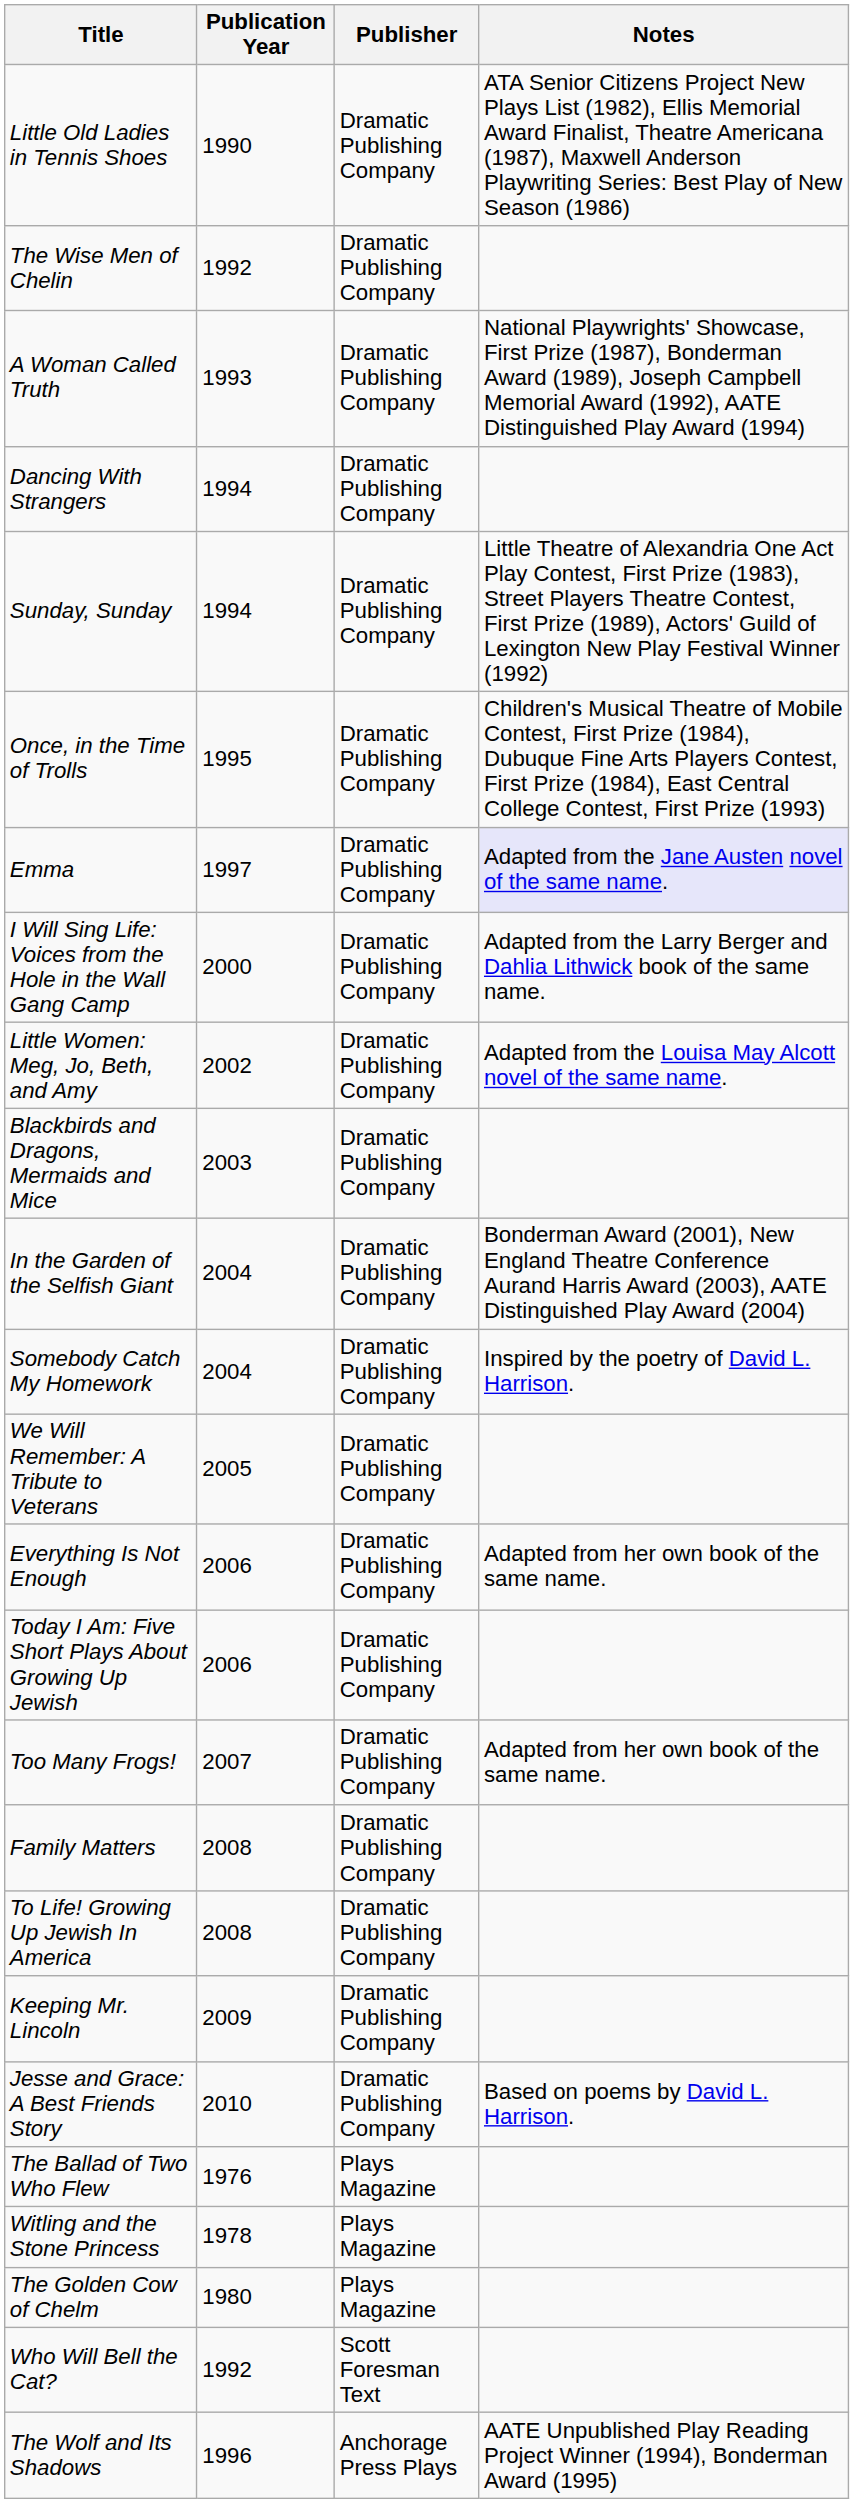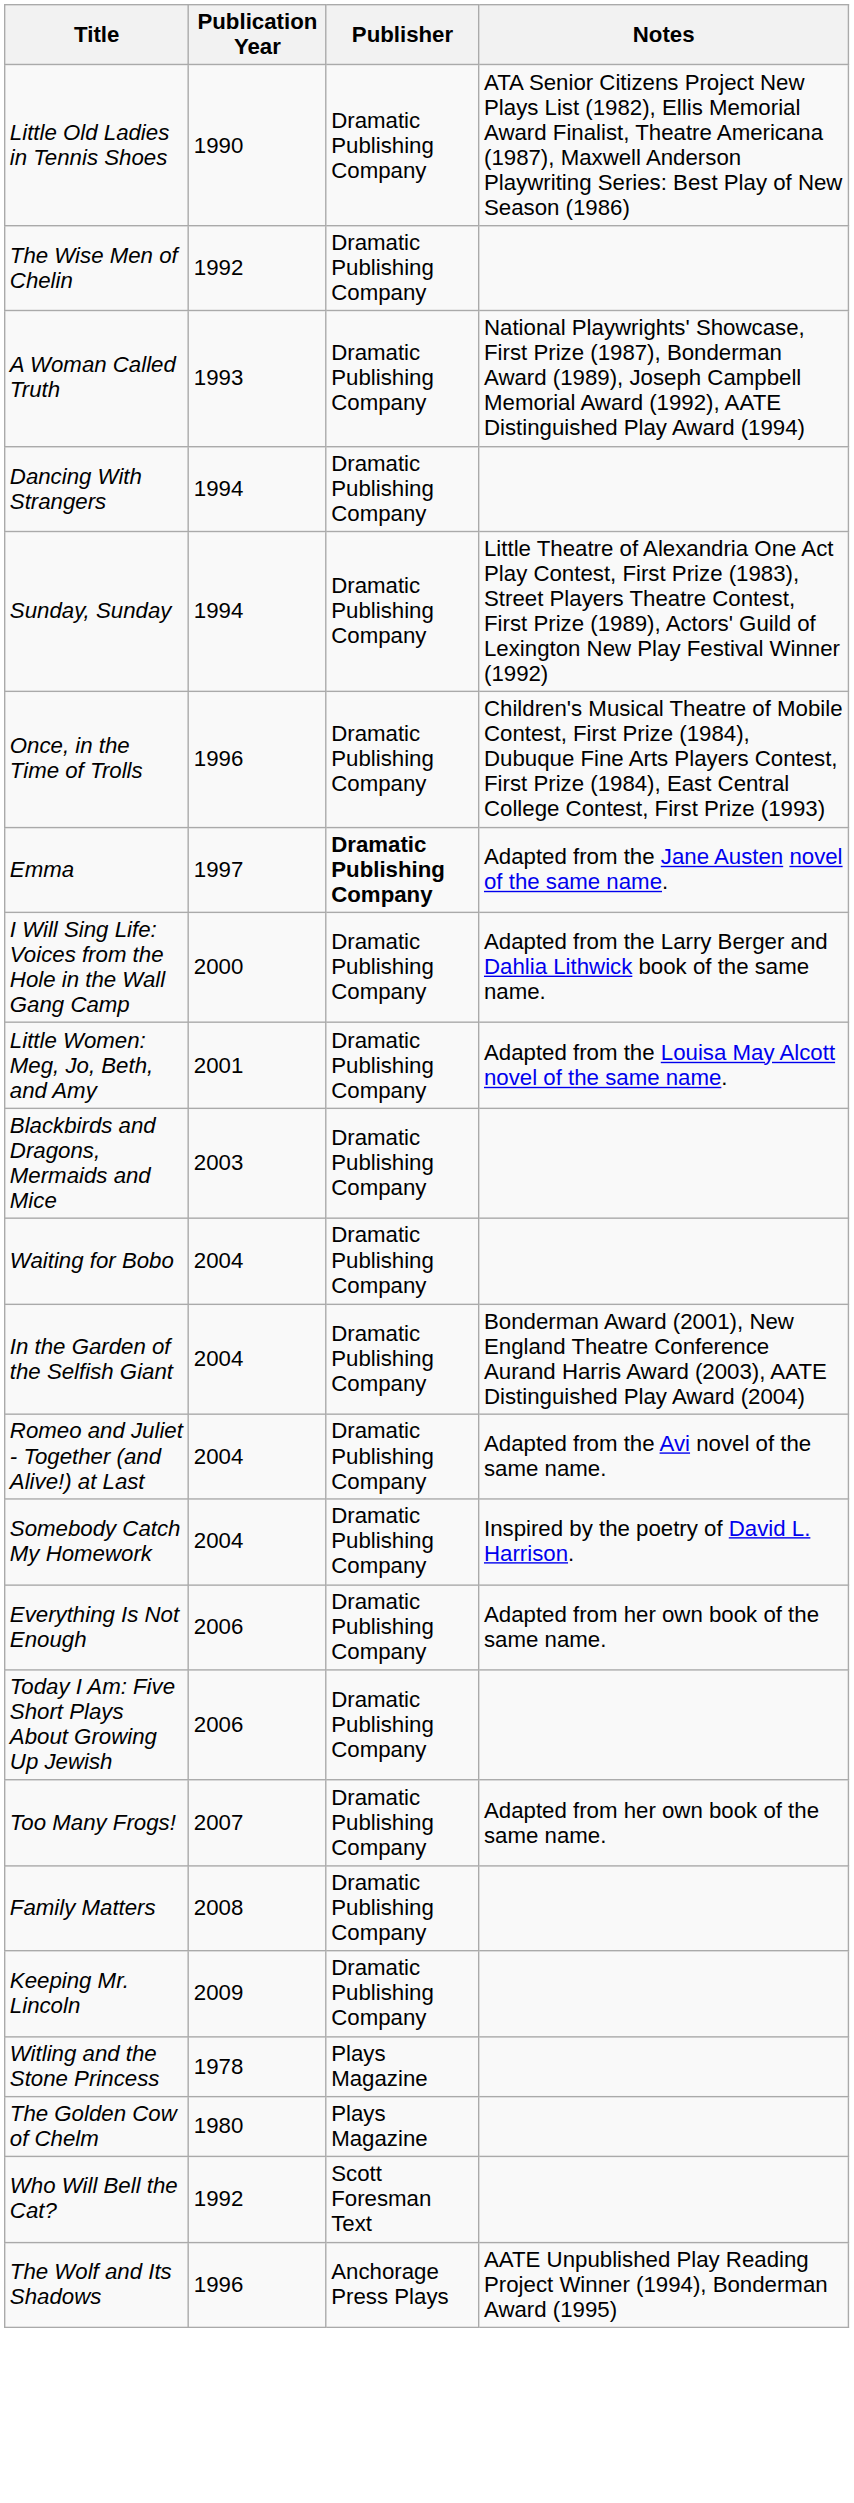 <table class="wikitable sortable mw-collapsible">
 <tr>
 <th>Title</th>
 <th>Publication Year</th>
 <th>Publisher</th>
 <th>Notes</th>
 </tr>
 <tr>
 <td><em>Little Old Ladies in Tennis Shoes</em></td>
 <td>1990</td>
 <td>Dramatic Publishing Company</td>
 <td>ATA Senior Citizens Project New Plays List (1982), Ellis Memorial Award Finalist, Theatre Americana (1987), Maxwell Anderson Playwriting Series: Best Play of New Season (1986)</td>
 </tr>
 <tr>
 <td><em>The Wise Men of Chelin</em></td>
 <td>1992</td>
 <td>Dramatic Publishing Company</td>
 <td></td>
 </tr>
 <tr>
 <td><em>A Woman Called Truth</em></td>
 <td>1993</td>
 <td>Dramatic Publishing Company</td>
 <td>National Playwrights' Showcase, First Prize (1987), Bonderman Award (1989), Joseph Campbell Memorial Award (1992), AATE Distinguished Play Award (1994)</td>
 </tr>
 <tr>
 <td><em>Dancing With Strangers</em></td>
 <td>1994</td>
 <td>Dramatic Publishing Company</td>
 <td></td>
 </tr>
 <tr>
 <td><em>Sunday, Sunday</em></td>
 <td>1994</td>
 <td>Dramatic Publishing Company</td>
 <td>Little Theatre of Alexandria One Act Play Contest, First Prize (1983), Street Players Theatre Contest, First Prize (1989), Actors' Guild of Lexington New Play Festival Winner (1992)</td>
 </tr>
 <tr>
 <td><em>Once, in the Time of Trolls</em></td>
-<td>1995</td>
+<td>1996</td>
 <td>Dramatic Publishing Company</td>
 <td>Children's Musical Theatre of Mobile Contest, First Prize (1984), Dubuque Fine Arts Players Contest, First Prize (1984), East Central College Contest, First Prize (1993)</td>
 </tr>
 <tr>
 <td><em>Emma</em></td>
 <td>1997</td>
-<td>Dramatic Publishing Company</td>
-<td style="background: lavender;">Adapted from the <a href='#'>Jane Austen</a> <a href='#'>novel of the same name</a>.</td>
+<td><strong>Dramatic Publishing Company</strong></td>
+<td>Adapted from the <a href='#'>Jane Austen</a> <a href='#'>novel of the same name</a>.</td>
 </tr>
 <tr>
 <td><em>I Will Sing Life: Voices from the Hole in the Wall Gang Camp</em></td>
 <td>2000</td>
 <td>Dramatic Publishing Company</td>
 <td>Adapted from the Larry Berger and <a href='#'>Dahlia Lithwick</a> book of the same name.</td>
 </tr>
 <tr>
 <td><em>Little Women: Meg, Jo, Beth, and Amy</em></td>
-<td>2002</td>
+<td>2001</td>
 <td>Dramatic Publishing Company</td>
 <td>Adapted from the <a href='#'>Louisa May Alcott</a> <a href='#'>novel of the same name</a>.</td>
 </tr>
 <tr>
 <td><em>Blackbirds and Dragons, Mermaids and Mice</em></td>
 <td>2003</td>
 <td>Dramatic Publishing Company</td>
 <td></td>
 </tr>
 <tr>
+<td><em>Waiting for Bobo</em></td>
+<td>2004</td>
+<td>Dramatic Publishing Company</td>
+<td></td>
+</tr>
+<tr>
 <td><em>In the Garden of the Selfish Giant</em></td>
 <td>2004</td>
 <td>Dramatic Publishing Company</td>
 <td>Bonderman Award (2001), New England Theatre Conference Aurand Harris Award (2003), AATE Distinguished Play Award (2004)</td>
 </tr>
 <tr>
+<td><em>Romeo and Juliet - Together (and Alive!) at Last</em></td>
+<td>2004</td>
+<td>Dramatic Publishing Company</td>
+<td>Adapted from the <a href='#'>Avi</a> novel of the same name.</td>
+</tr>
+<tr>
 <td><em>Somebody Catch My Homework</em></td>
 <td>2004</td>
 <td>Dramatic Publishing Company</td>
 <td>Inspired by the poetry of <a href='#'>David L. Harrison</a>.</td>
-</tr>
-<tr>
-<td><em>We Will Remember: A Tribute to Veterans</em></td>
-<td>2005</td>
-<td>Dramatic Publishing Company</td>
-<td></td>
 </tr>
 <tr>
 <td><em>Everything Is Not Enough</em></td>
 <td>2006</td>
 <td>Dramatic Publishing Company</td>
 <td>Adapted from her own book of the same name.</td>
 </tr>
 <tr>
 <td><em>Today I Am: Five Short Plays About Growing Up Jewish</em></td>
 <td>2006</td>
 <td>Dramatic Publishing Company</td>
 <td></td>
 </tr>
 <tr>
 <td><em>Too Many Frogs!</em></td>
 <td>2007</td>
 <td>Dramatic Publishing Company</td>
 <td>Adapted from her own book of the same name.</td>
 </tr>
 <tr>
 <td><em>Family Matters</em></td>
 <td>2008</td>
 <td>Dramatic Publishing Company</td>
 <td></td>
 </tr>
 <tr>
-<td><em>To Life! Growing Up Jewish In America</em></td>
-<td>2008</td>
-<td>Dramatic Publishing Company</td>
-<td></td>
-</tr>
-<tr>
 <td><em>Keeping Mr. Lincoln</em></td>
 <td>2009</td>
 <td>Dramatic Publishing Company</td>
-<td></td>
-</tr>
-<tr>
-<td><em>Jesse and Grace: A Best Friends Story</em></td>
-<td>2010</td>
-<td>Dramatic Publishing Company</td>
-<td>Based on poems by <a href='#'>David L. Harrison</a>.</td>
-</tr>
-<tr>
-<td><em>The Ballad of Two Who Flew</em></td>
-<td>1976</td>
-<td>Plays Magazine</td>
 <td></td>
 </tr>
 <tr>
 <td><em>Witling and the Stone Princess</em></td>
 <td>1978</td>
 <td>Plays Magazine</td>
 <td></td>
 </tr>
 <tr>
 <td><em>The Golden Cow of Chelm</em></td>
 <td>1980</td>
 <td>Plays Magazine</td>
 <td></td>
 </tr>
 <tr>
 <td><em>Who Will Bell the Cat?</em></td>
 <td>1992</td>
 <td>Scott Foresman Text</td>
 <td></td>
 </tr>
 <tr>
 <td><em>The Wolf and Its Shadows</em></td>
 <td>1996</td>
 <td>Anchorage Press Plays</td>
 <td>AATE Unpublished Play Reading Project Winner (1994), Bonderman Award (1995)</td>
 </tr>
 </table>
